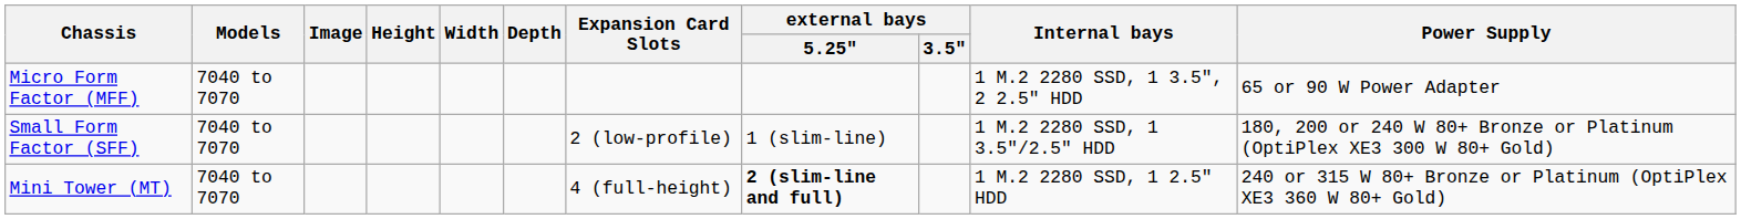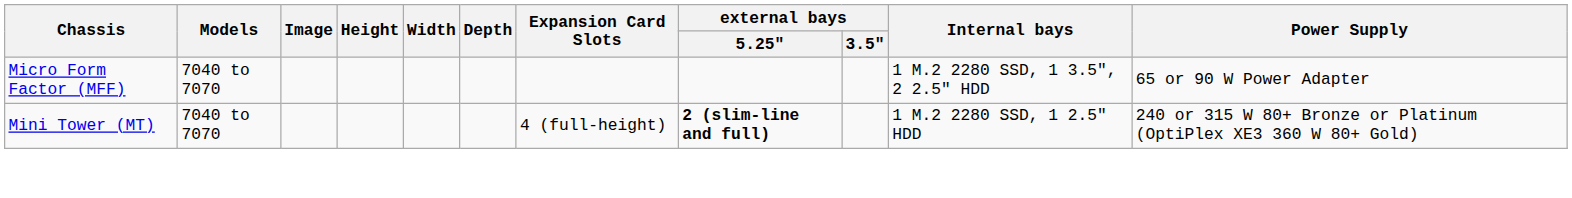 <table class="wikitable">
 <tr>
 <th rowspan="2">Chassis</th>
 <th rowspan="2">Models</th>
 <th rowspan="2">Image</th>
 <th rowspan="2">Height</th>
 <th rowspan="2">Width</th>
 <th rowspan="2">Depth</th>
 <th rowspan="2">Expansion Card Slots</th>
 <th colspan="2">external bays</th>
 <th rowspan="2">Internal bays</th>
 <th rowspan="2">Power Supply</th>
 </tr>
 <tr>
 <th>5.25"</th>
 <th>3.5"</th>
 </tr>
 <tr>
 <td><a href='#'>Micro Form Factor (MFF)</a></td>
 <td>7040 to 7070</td>
 <td></td>
 <td></td>
 <td></td>
 <td></td>
 <td></td>
 <td></td>
 <td></td>
 <td>1 M.2 2280 SSD, 1 3.5", 2 2.5" HDD</td>
 <td>65 or 90 W Power Adapter</td>
 </tr>
 <tr>
-<td><a href='#'>Small Form Factor (SFF)</a></td>
-<td>7040 to 7070</td>
-<td></td>
-<td></td>
-<td></td>
-<td></td>
-<td>2 (low-profile)</td>
-<td>1 (slim-line)</td>
-<td></td>
-<td>1 M.2 2280 SSD, 1 3.5"/2.5" HDD</td>
-<td>180, 200 or 240 W 80+ Bronze or Platinum (OptiPlex XE3 300 W 80+ Gold)</td>
-</tr>
-<tr>
 <td><a href='#'>Mini Tower (MT)</a></td>
 <td>7040 to 7070</td>
 <td></td>
 <td></td>
 <td></td>
 <td></td>
 <td>4 (full-height)</td>
 <td><strong>2 (slim-line and full)</strong></td>
 <td></td>
 <td>1 M.2 2280 SSD, 1 2.5" HDD</td>
 <td>240 or 315 W 80+ Bronze or Platinum (OptiPlex XE3 360 W 80+ Gold)</td>
 </tr>
 </table>
